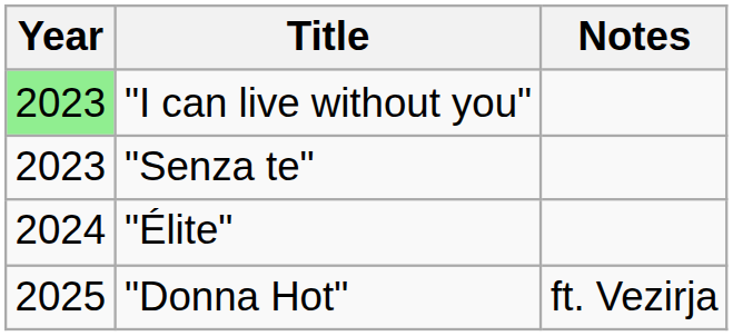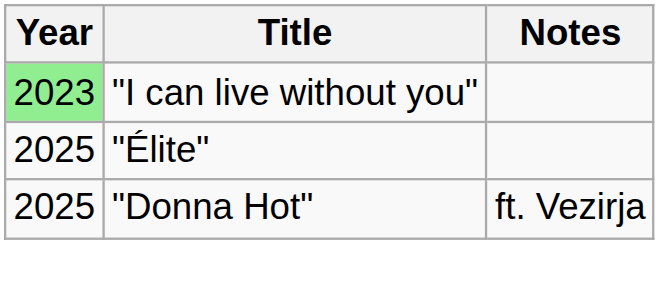 <table class="wikitable">
 <tr>
 <th>Year</th>
 <th>Title</th>
 <th>Notes</th>
 </tr>
 <tr>
 <td style="background: lightgreen;">2023</td>
 <td>"I can live without you"</td>
 <td></td>
 </tr>
 <tr>
-<td>2023</td>
-<td>"Senza te"</td>
-<td></td>
-</tr>
-<tr>
-<td>2024</td>
+<td>2025</td>
 <td>"Élite"</td>
 <td></td>
 </tr>
 <tr>
 <td>2025</td>
 <td>"Donna Hot"</td>
 <td>ft. Vezirja </td>
 </tr>
 </table>
